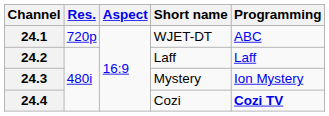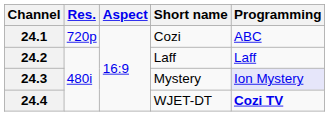 <table class="wikitable">
 <tr>
 <th>Channel</th>
 <th><a href='#'>Res.</a></th>
 <th><a href='#'>Aspect</a></th>
 <th>Short name</th>
 <th>Programming</th>
 </tr>
 <tr>
 <th scope = "row">24.1</th>
 <td><a href='#'>720p</a></td>
 <td rowspan=4><a href='#'>16:9</a></td>
-<td>WJET-DT</td>
+<td>Cozi</td>
 <td><a href='#'>ABC</a></td>
 </tr>
 <tr>
 <th scope = "row">24.2</th>
 <td rowspan=3><a href='#'>480i</a></td>
 <td>Laff</td>
 <td><a href='#'>Laff</a></td>
 </tr>
 <tr>
 <th scope = "row">24.3</th>
 <td>Mystery</td>
-<td><a href='#'>Ion Mystery</a></td>
+<td style="background: lavender;"><a href='#'>Ion Mystery</a></td>
 </tr>
 <tr>
 <th scope = "row">24.4</th>
-<td>Cozi</td>
+<td>WJET-DT</td>
 <td><strong><a href='#'>Cozi TV</a></strong></td>
 </tr>
 </table>
